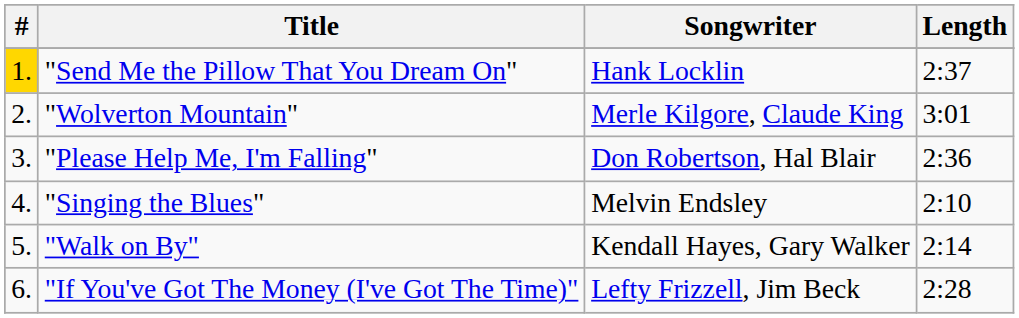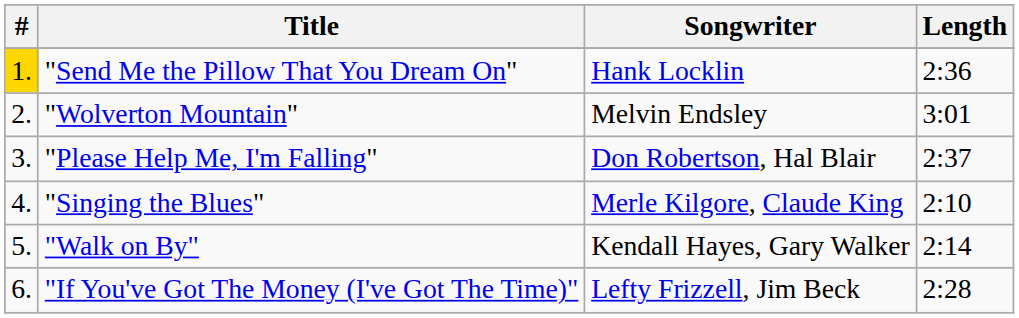 <table class="wikitable">
 <tr>
 <th>#</th>
 <th>Title</th>
 <th>Songwriter</th>
 <th>Length</th>
 </tr>
 <tr bgcolor="#ebf5ff">
 </tr>
 <tr>
 <td style="background: gold;">1.</td>
 <td>"<a href='#'>Send Me the Pillow That You Dream On</a>"</td>
 <td><a href='#'>Hank Locklin</a></td>
-<td>2:37</td>
+<td>2:36</td>
 </tr>
 <tr>
 <td>2.</td>
 <td>"<a href='#'>Wolverton Mountain</a>"</td>
-<td><a href='#'>Merle Kilgore</a>, <a href='#'>Claude King</a></td>
+<td>Melvin Endsley</td>
 <td>3:01</td>
 </tr>
 <tr>
 <td>3.</td>
 <td>"<a href='#'>Please Help Me, I'm Falling</a>"</td>
 <td><a href='#'>Don Robertson</a>, Hal Blair</td>
-<td>2:36</td>
+<td>2:37</td>
 </tr>
 <tr>
 <td>4.</td>
 <td>"<a href='#'>Singing the Blues</a>"</td>
-<td>Melvin Endsley</td>
+<td><a href='#'>Merle Kilgore</a>, <a href='#'>Claude King</a></td>
 <td>2:10</td>
 </tr>
 <tr>
 <td>5.</td>
 <td><a href='#'>"Walk on By"</a></td>
 <td>Kendall Hayes, Gary Walker</td>
 <td>2:14</td>
 </tr>
 <tr>
 <td>6.</td>
 <td><a href='#'>"If You've Got The Money (I've Got The Time)"</a></td>
 <td><a href='#'>Lefty Frizzell</a>, Jim Beck</td>
 <td>2:28</td>
 </tr>
 </table>
